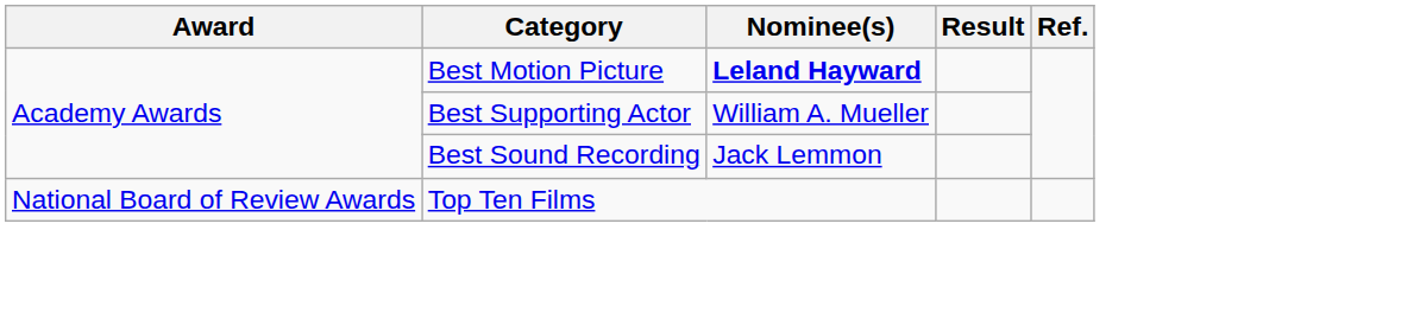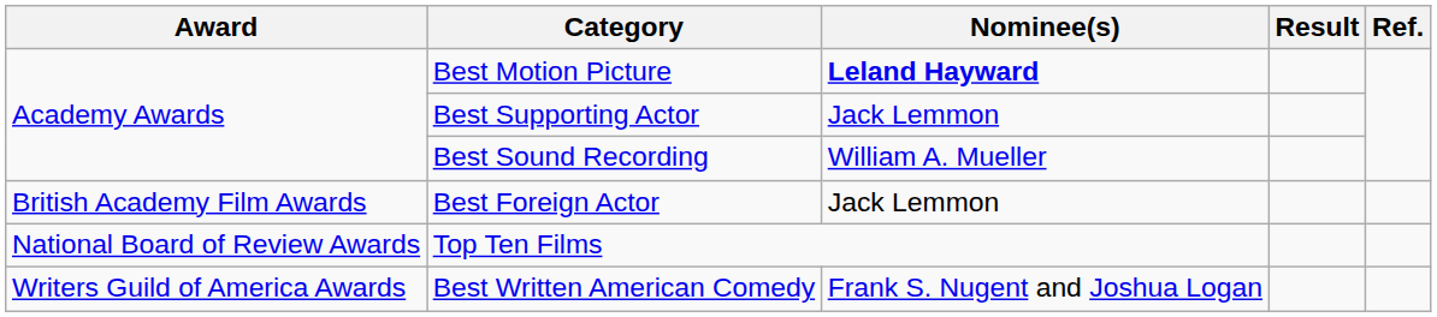 <table class="wikitable plainrowheaders">
 <tr>
 <th>Award</th>
 <th>Category</th>
 <th>Nominee(s)</th>
 <th>Result</th>
 <th>Ref.</th>
 </tr>
 <tr>
 <td rowspan="3"><a href='#'>Academy Awards</a></td>
 <td><a href='#'>Best Motion Picture</a></td>
 <td><strong><a href='#'>Leland Hayward</a></strong></td>
 <td></td>
 <td align="center" rowspan="3"></td>
 </tr>
 <tr>
 <td><a href='#'>Best Supporting Actor</a></td>
+<td><a href='#'>Jack Lemmon</a></td>
+<td></td>
+</tr>
+<tr>
+<td><a href='#'>Best Sound Recording</a></td>
 <td><a href='#'>William A. Mueller</a></td>
 <td></td>
 </tr>
 <tr>
-<td><a href='#'>Best Sound Recording</a></td>
-<td><a href='#'>Jack Lemmon</a></td>
+<td><a href='#'>British Academy Film Awards</a></td>
+<td><a href='#'>Best Foreign Actor</a></td>
+<td>Jack Lemmon</td>
 <td></td>
+<td align="center"></td>
 </tr>
 <tr>
 <td><a href='#'>National Board of Review Awards</a></td>
 <td colspan="2"><a href='#'>Top Ten Films</a></td>
 <td></td>
 <td align="center"></td>
 </tr>
+<tr>
+<td><a href='#'>Writers Guild of America Awards</a></td>
+<td><a href='#'>Best Written American Comedy</a></td>
+<td><a href='#'>Frank S. Nugent</a> and <a href='#'>Joshua Logan</a></td>
+<td></td>
+<td align="center"></td>
+</tr>
 </table>
